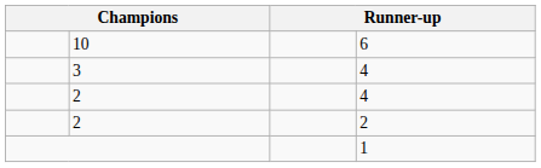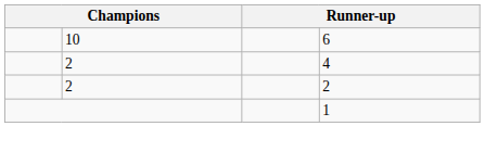 <table class="sortable wikitable">
 <tr>
 <th colspan=2 width="250">Champions</th>
 <th colspan=2 width="250">Runner-up</th>
 </tr>
 <tr>
 <td></td>
 <td>10</td>
 <td></td>
 <td>6</td>
-</tr>
-<tr>
-<td></td>
-<td>3</td>
-<td></td>
-<td>4</td>
 </tr>
 <tr>
 <td></td>
 <td>2</td>
 <td></td>
 <td>4</td>
 </tr>
 <tr>
 <td></td>
 <td>2</td>
 <td></td>
 <td>2</td>
 </tr>
 <tr>
 <td rowspan=1 colspan=2 align="center"> </td>
 <td></td>
 <td>1</td>
 </tr>
 </table>
